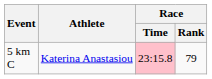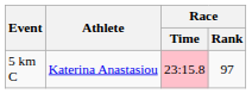 <table class="wikitable" border="1" style="font-size:90%">
 <tr>
 <th rowspan=2>Event</th>
 <th rowspan=2>Athlete</th>
 <th colspan=2>Race</th>
 </tr>
 <tr>
 <th>Time</th>
 <th>Rank</th>
 </tr>
 <tr>
 <td>5 km <br> C</td>
 <td><a href='#'>Katerina Anastasiou</a></td>
 <td align=center style="background: pink;">23:15.8</td>
-<td align=center>79</td>
+<td align=center>97</td>
 </tr>
 </table>
